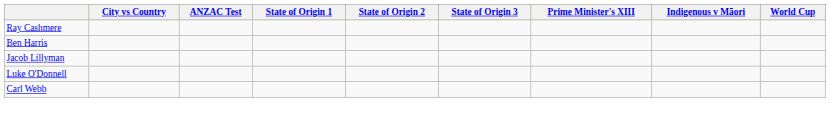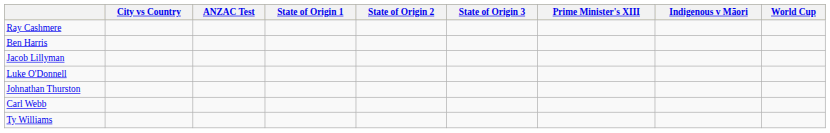 <table class="wikitable"  style="width:100%; font-size:90%;">
 <tr style="background:#bdb76b;">
 <th></th>
 <th><a href='#'>City vs Country</a></th>
 <th><a href='#'>ANZAC Test</a></th>
 <th><a href='#'>State of Origin 1</a></th>
 <th><a href='#'>State of Origin 2</a></th>
 <th><a href='#'>State of Origin 3</a></th>
 <th><a href='#'>Prime Minister's XIII</a></th>
 <th><a href='#'>Indigenous v Māori</a></th>
 <th><a href='#'>World Cup</a></th>
 </tr>
 <tr>
 <td><a href='#'>Ray Cashmere</a></td>
 <td></td>
 <td></td>
 <td></td>
 <td></td>
 <td></td>
 <td></td>
 <td></td>
 <td></td>
 </tr>
 <tr>
 <td><a href='#'>Ben Harris</a></td>
 <td></td>
 <td></td>
 <td></td>
 <td></td>
 <td></td>
 <td></td>
 <td></td>
 <td></td>
 </tr>
 <tr>
 <td><a href='#'>Jacob Lillyman</a></td>
 <td></td>
 <td></td>
 <td></td>
 <td></td>
 <td></td>
 <td></td>
 <td></td>
 <td></td>
 </tr>
 <tr>
 <td><a href='#'>Luke O'Donnell</a></td>
 <td></td>
 <td></td>
 <td></td>
 <td></td>
 <td></td>
 <td></td>
 <td></td>
 <td></td>
 </tr>
 <tr>
+<td><a href='#'>Johnathan Thurston</a></td>
+<td></td>
+<td></td>
+<td></td>
+<td></td>
+<td></td>
+<td></td>
+<td></td>
+<td></td>
+</tr>
+<tr>
 <td><a href='#'>Carl Webb</a></td>
 <td></td>
 <td></td>
 <td></td>
 <td></td>
 <td></td>
 <td></td>
 <td></td>
 <td></td>
 </tr>
+<tr>
+<td><a href='#'>Ty Williams</a></td>
+<td></td>
+<td></td>
+<td></td>
+<td></td>
+<td></td>
+<td></td>
+<td></td>
+<td></td>
+</tr>
 </table>
